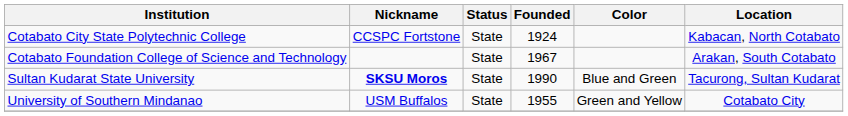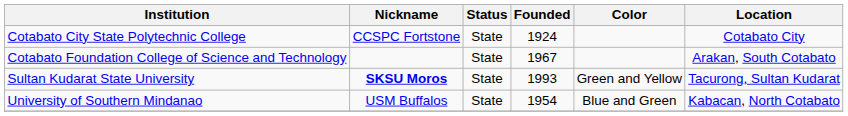 <table class="wikitable sortable">
 <tr>
 <th>Institution</th>
 <th>Nickname</th>
 <th>Status</th>
 <th>Founded</th>
 <th>Color</th>
 <th>Location</th>
 </tr>
 <tr>
 <td><a href='#'>Cotabato City State Polytechnic College</a></td>
 <td align="center"><a href='#'>CCSPC Fortstone</a></td>
 <td align="center">State</td>
 <td align="center">1924</td>
 <td align="center"></td>
-<td align="center"><a href='#'>Kabacan</a>, <a href='#'>North Cotabato</a></td>
+<td align="center"><a href='#'>Cotabato City</a></td>
 </tr>
 <tr>
 <td><a href='#'>Cotabato Foundation College of Science and Technology</a></td>
 <td align="center"></td>
 <td align="center">State</td>
 <td align="center">1967</td>
 <td align="center"></td>
 <td align="center"><a href='#'>Arakan</a>, <a href='#'>South Cotabato</a></td>
 </tr>
 <tr>
 <td><a href='#'>Sultan Kudarat State University</a></td>
 <td align="center"><strong><a href='#'>SKSU Moros</a></strong></td>
 <td align="center">State</td>
-<td align="center">1990</td>
-<td align="center">Blue and Green</td>
+<td align="center">1993</td>
+<td align="center">Green and Yellow</td>
 <td align="center"><a href='#'>Tacurong, Sultan Kudarat</a></td>
 </tr>
 <tr>
 <td><a href='#'>University of Southern Mindanao</a></td>
 <td align="center"><a href='#'>USM Buffalos</a></td>
 <td align="center">State</td>
-<td align="center">1955</td>
-<td align="center">Green and Yellow</td>
-<td align="center"><a href='#'>Cotabato City</a></td>
+<td align="center">1954</td>
+<td align="center">Blue and Green</td>
+<td align="center"><a href='#'>Kabacan</a>, <a href='#'>North Cotabato</a></td>
 </tr>
 <tr>
 </tr>
 </table>
